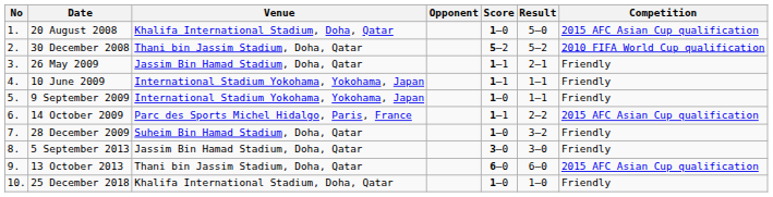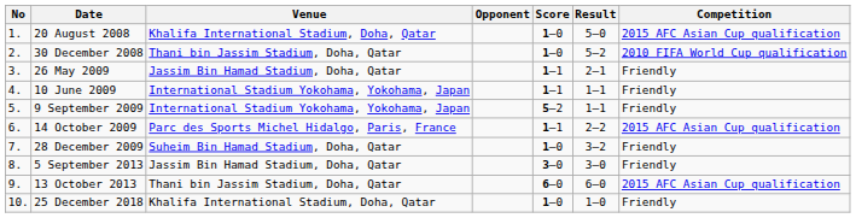 <table class="wikitable" style="font-size:85%;">
 <tr>
 <th>No</th>
 <th>Date</th>
 <th>Venue</th>
 <th>Opponent</th>
 <th>Score</th>
 <th>Result</th>
 <th>Competition</th>
 </tr>
 <tr>
 <td>1.</td>
 <td>20 August 2008</td>
 <td><a href='#'>Khalifa International Stadium</a>, <a href='#'>Doha</a>, <a href='#'>Qatar</a></td>
 <td></td>
 <td align=center><strong>1</strong>–0</td>
 <td align=center>5–0</td>
 <td><a href='#'>2015 AFC Asian Cup qualification</a></td>
 </tr>
 <tr>
 <td>2.</td>
 <td>30 December 2008</td>
 <td><a href='#'>Thani bin Jassim Stadium</a>, Doha, Qatar</td>
 <td></td>
-<td align=center><strong>5</strong>–2</td>
+<td align=center><strong>1</strong>–0</td>
 <td align=center>5–2</td>
 <td><a href='#'>2010 FIFA World Cup qualification</a></td>
 </tr>
 <tr>
 <td>3.</td>
 <td>26 May 2009</td>
 <td><a href='#'>Jassim Bin Hamad Stadium</a>, Doha, Qatar</td>
 <td></td>
 <td align=center><strong>1</strong>–1</td>
 <td align=center>2–1</td>
 <td>Friendly</td>
 </tr>
 <tr>
 <td>4.</td>
 <td>10 June 2009</td>
 <td><a href='#'>International Stadium Yokohama</a>, <a href='#'>Yokohama</a>, <a href='#'>Japan</a></td>
 <td></td>
 <td align=center><strong>1</strong>–1</td>
 <td align=center>1–1</td>
 <td>Friendly</td>
 </tr>
 <tr>
 <td>5.</td>
 <td>9 September 2009</td>
 <td><a href='#'>International Stadium Yokohama</a>, <a href='#'>Yokohama</a>, <a href='#'>Japan</a></td>
 <td></td>
-<td align=center><strong>1</strong>–0</td>
+<td align=center><strong>5</strong>–2</td>
 <td align=center>1–1</td>
 <td>Friendly</td>
 </tr>
 <tr>
 <td>6.</td>
 <td>14 October 2009</td>
 <td><a href='#'>Parc des Sports Michel Hidalgo</a>, <a href='#'>Paris</a>, <a href='#'>France</a></td>
 <td></td>
 <td align=center><strong>1</strong>–1</td>
 <td align=center>2–2</td>
 <td><a href='#'>2015 AFC Asian Cup qualification</a></td>
 </tr>
 <tr>
 <td>7.</td>
 <td>28 December 2009</td>
 <td><a href='#'>Suheim Bin Hamad Stadium</a>, Doha, Qatar</td>
 <td></td>
 <td align=center><strong>1</strong>–0</td>
 <td align=center>3–2</td>
 <td>Friendly</td>
 </tr>
 <tr>
 <td>8.</td>
 <td>5 September 2013</td>
 <td>Jassim Bin Hamad Stadium, Doha, Qatar</td>
 <td></td>
 <td align=center><strong>3</strong>–0</td>
 <td align=center>3–0</td>
 <td>Friendly</td>
 </tr>
 <tr>
 <td>9.</td>
 <td>13 October 2013</td>
 <td>Thani bin Jassim Stadium, Doha, Qatar</td>
 <td></td>
 <td align=center><strong>6</strong>–0</td>
 <td align=center>6–0</td>
 <td><a href='#'>2015 AFC Asian Cup qualification</a></td>
 </tr>
 <tr>
 <td>10.</td>
 <td>25 December 2018</td>
 <td>Khalifa International Stadium, Doha, Qatar</td>
 <td></td>
 <td align=center><strong>1</strong>–0</td>
 <td align=center>1–0</td>
 <td>Friendly</td>
 </tr>
 </table>
